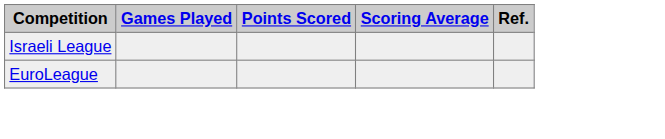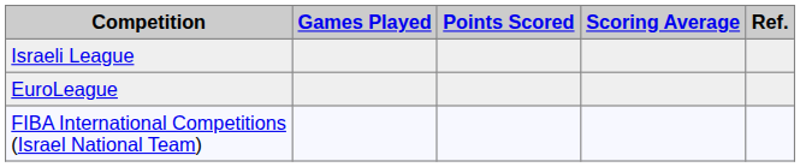 <table bgcolor="#f7f8ff" cellpadding="4" cellspacing="0" border="1" style="font-size: 95%; border: gray solid 1px; border-collapse: collapse;">
 <tr bgcolor="#CCCCCC">
 <td align="center"><strong>Competition</strong></td>
 <td align="center"><strong><a href='#'>Games Played</a></strong></td>
 <td align="center"><strong><a href='#'>Points Scored</a></strong></td>
 <td align="center"><strong><a href='#'>Scoring Average</a></strong></td>
 <td align="center"><strong>Ref.</strong></td>
 </tr>
 <tr bgcolor="#EFEFEF" align=left>
 <td><a href='#'>Israeli League</a></td>
 <td></td>
 <td></td>
 <td></td>
 <td></td>
 </tr>
 <tr bgcolor="#EFEFEF" align="left">
 <td><a href='#'>EuroLeague</a></td>
 <td></td>
 <td></td>
 <td></td>
 <td></td>
 </tr>
+<tr align=left>
+<td><a href='#'>FIBA International Competitions</a><br>(<a href='#'>Israel National Team</a>)</td>
+<td></td>
+<td></td>
+<td></td>
+<td></td>
+</tr>
 </table>
